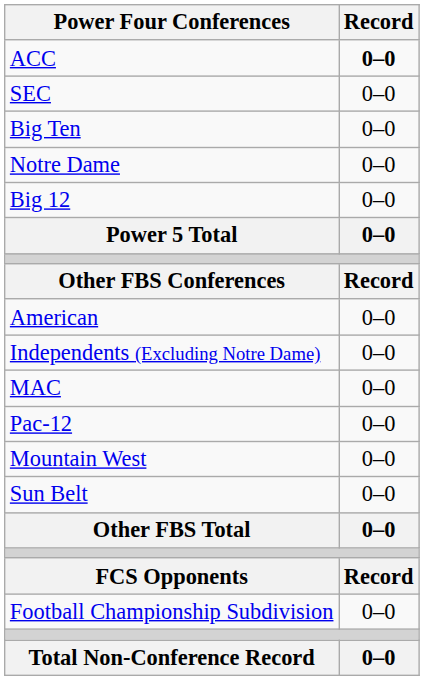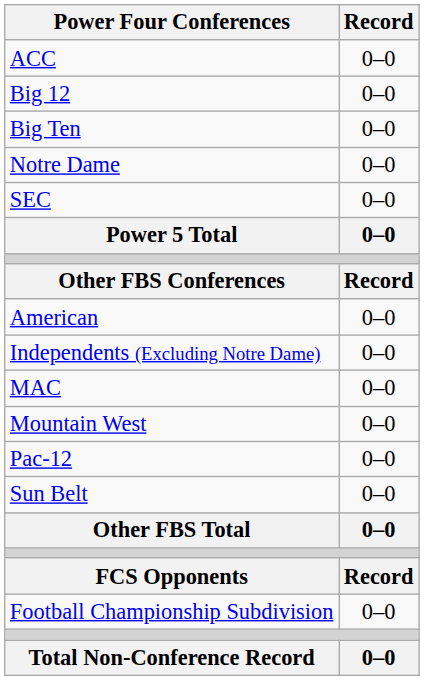 <table class="wikitable">
 <tr>
 <th>Power Four Conferences</th>
 <th>Record</th>
 </tr>
 <tr>
 <td><a href='#'>ACC</a></td>
-<td align=center><strong>0–0</strong></td>
+<td align=center>0–0</td>
 </tr>
 <tr>
-<td><a href='#'>SEC</a></td>
+<td><a href='#'>Big 12</a></td>
 <td align=center>0–0</td>
 </tr>
 <tr>
 <td><a href='#'>Big Ten</a></td>
 <td align=center>0–0</td>
 </tr>
 <tr>
 <td><a href='#'>Notre Dame</a></td>
 <td align=center>0–0</td>
 </tr>
 <tr>
-<td><a href='#'>Big 12</a></td>
+<td><a href='#'>SEC</a></td>
 <td align=center>0–0</td>
 </tr>
 <tr>
 <th>Power 5 Total</th>
 <th>0–0</th>
 </tr>
 <tr>
 <th colspan="2" style="background:lightgrey;"></th>
 </tr>
 <tr>
 <th>Other FBS Conferences</th>
 <th>Record</th>
 </tr>
 <tr>
 <td><a href='#'>American</a></td>
 <td align=center>0–0</td>
 </tr>
 <tr>
 <td><a href='#'>Independents <small>(Excluding Notre Dame)</small></a></td>
 <td align=center>0–0</td>
 </tr>
 <tr>
 <td><a href='#'>MAC</a></td>
 <td align=center>0–0</td>
 </tr>
 <tr>
-<td><a href='#'>Pac-12</a></td>
+<td><a href='#'>Mountain West</a></td>
 <td align=center>0–0</td>
 </tr>
 <tr>
-<td><a href='#'>Mountain West</a></td>
+<td><a href='#'>Pac-12</a></td>
 <td align=center>0–0</td>
 </tr>
 <tr>
 <td><a href='#'>Sun Belt</a></td>
 <td align=center>0–0</td>
 </tr>
 <tr>
 <th>Other FBS Total</th>
 <th>0–0</th>
 </tr>
 <tr>
 <th colspan="2" style="background:lightgrey;"></th>
 </tr>
 <tr>
 <th>FCS Opponents</th>
 <th>Record</th>
 </tr>
 <tr>
 <td><a href='#'>Football Championship Subdivision</a></td>
 <td align=center>0–0</td>
 </tr>
 <tr>
 <th colspan="2" style="background:lightgrey;"></th>
 </tr>
 <tr>
 <th>Total Non-Conference Record</th>
 <th>0–0</th>
 </tr>
 </table>
